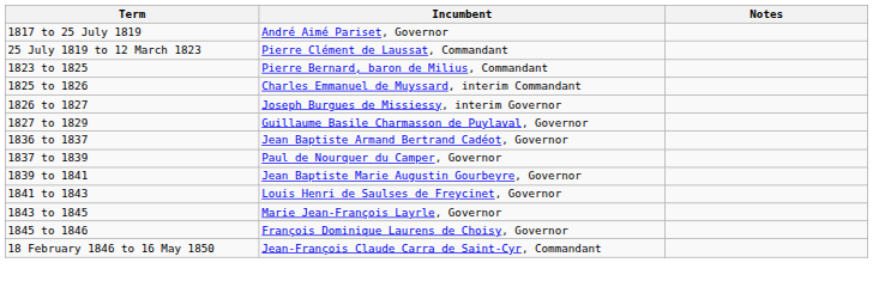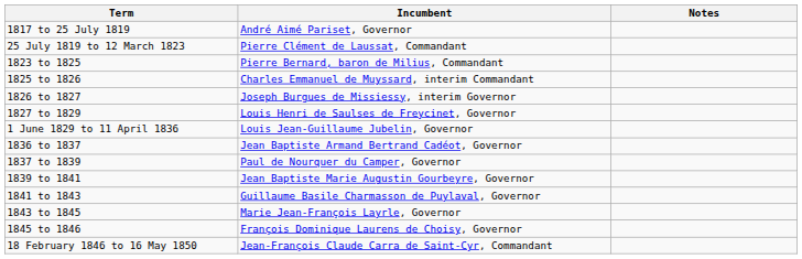 <table class="wikitable">
 <tr>
 <th width="25%" align=left>Term</th>
 <th width="40%" align=left>Incumbent</th>
 <th width="20%" align=left>Notes</th>
 </tr>
 <tr>
 <td>1817 to 25 July 1819</td>
 <td><a href='#'>André Aimé Pariset</a>, Governor</td>
 <td></td>
 </tr>
 <tr>
 <td>25 July 1819 to 12 March 1823</td>
 <td><a href='#'>Pierre Clément de Laussat</a>, Commandant</td>
 <td></td>
 </tr>
 <tr>
 <td>1823 to 1825</td>
 <td><a href='#'>Pierre Bernard, baron de Milius</a>, Commandant</td>
 <td></td>
 </tr>
 <tr>
 <td>1825 to 1826</td>
 <td><a href='#'>Charles Emmanuel de Muyssard</a>, interim Commandant</td>
 <td></td>
 </tr>
 <tr>
 <td>1826 to 1827</td>
 <td><a href='#'>Joseph Burgues de Missiessy</a>, interim Governor</td>
 <td></td>
 </tr>
 <tr>
 <td>1827 to 1829</td>
-<td><a href='#'>Guillaume Basile Charmasson de Puylaval</a>, Governor</td>
+<td><a href='#'>Louis Henri de Saulses de Freycinet</a>, Governor</td>
+<td></td>
+</tr>
+<tr>
+<td>1 June 1829 to 11 April 1836</td>
+<td><a href='#'>Louis Jean-Guillaume Jubelin</a>, Governor</td>
 <td></td>
 </tr>
 <tr>
 <td>1836 to 1837</td>
 <td><a href='#'>Jean Baptiste Armand Bertrand Cadéot</a>, Governor</td>
 <td></td>
 </tr>
 <tr>
 <td>1837 to 1839</td>
 <td><a href='#'>Paul de Nourquer du Camper</a>, Governor</td>
 <td></td>
 </tr>
 <tr>
 <td>1839 to 1841</td>
 <td><a href='#'>Jean Baptiste Marie Augustin Gourbeyre</a>, Governor</td>
 <td></td>
 </tr>
 <tr>
 <td>1841 to 1843</td>
-<td><a href='#'>Louis Henri de Saulses de Freycinet</a>, Governor</td>
+<td><a href='#'>Guillaume Basile Charmasson de Puylaval</a>, Governor</td>
 <td></td>
 </tr>
 <tr>
 <td>1843 to 1845</td>
 <td><a href='#'>Marie Jean-François Layrle</a>, Governor</td>
 <td></td>
 </tr>
 <tr>
 <td>1845 to 1846</td>
 <td><a href='#'>François Dominique Laurens de Choisy</a>, Governor</td>
 <td></td>
 </tr>
 <tr>
 <td>18 February 1846 to 16 May 1850</td>
 <td><a href='#'>Jean-François Claude Carra de Saint-Cyr</a>, Commandant</td>
 <td></td>
 </tr>
 </table>
